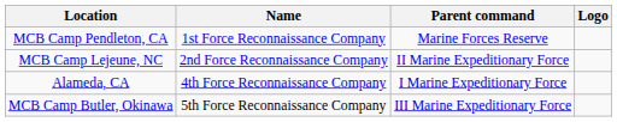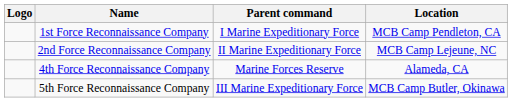 <table class="wikitable" style="text-align:center;">
 <tr>
-<th>Location</th>
+<th>Logo</th>
 <th>Name</th>
 <th>Parent command</th>
-<th>Logo</th>
+<th>Location</th>
 </tr>
 <tr>
+<td></td>
+<td><a href='#'>1st Force Reconnaissance Company</a></td>
+<td> <a href='#'>I Marine Expeditionary Force</a></td>
 <td><a href='#'>MCB Camp Pendleton, CA</a></td>
-<td><a href='#'>1st Force Reconnaissance Company</a></td>
-<td> <a href='#'>Marine Forces Reserve</a></td>
-<td></td>
 </tr>
 <tr>
-<td><a href='#'>MCB Camp Lejeune, NC</a></td>
+<td></td>
 <td><a href='#'>2nd Force Reconnaissance Company</a></td>
 <td> <a href='#'>II Marine Expeditionary Force</a></td>
-<td></td>
+<td><a href='#'>MCB Camp Lejeune, NC</a></td>
 </tr>
 <tr>
+<td></td>
+<td><a href='#'>4th Force Reconnaissance Company</a></td>
+<td> <a href='#'>Marine Forces Reserve</a></td>
 <td><a href='#'>Alameda, CA</a></td>
-<td><a href='#'>4th Force Reconnaissance Company</a></td>
-<td> <a href='#'>I Marine Expeditionary Force</a></td>
-<td></td>
 </tr>
 <tr>
-<td><a href='#'>MCB Camp Butler, Okinawa</a></td>
+<td></td>
 <td>5th Force Reconnaissance Company</td>
 <td> <a href='#'>III Marine Expeditionary Force</a></td>
-<td></td>
+<td><a href='#'>MCB Camp Butler, Okinawa</a></td>
 </tr>
 </table>
